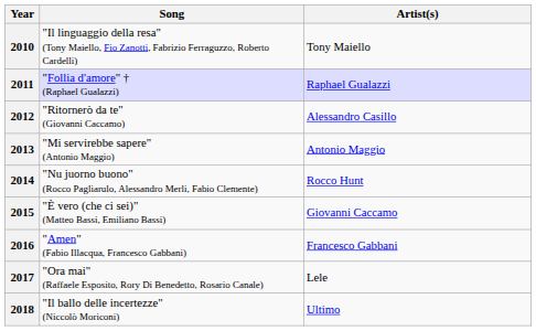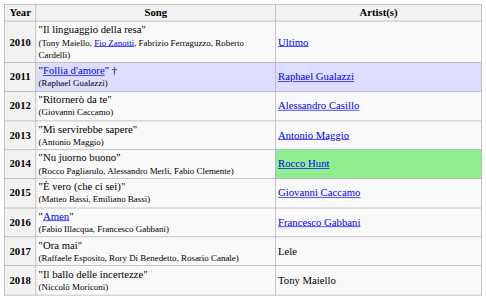 <table class="wikitable plainrowheaders">
 <tr>
 <th style="width:40px;">Year</th>
 <th style="width:350px;">Song</th>
 <th style="width:300px;">Artist(s)</th>
 </tr>
 <tr>
 <th scope="row">2010</th>
 <td>"Il linguaggio della resa"<br><small>(Tony Maiello, <a href='#'>Fio Zanotti</a>, Fabrizio Ferraguzzo, Roberto Cardelli)</small></td>
-<td>Tony Maiello</td>
+<td><a href='#'>Ultimo</a></td>
 </tr>
 <tr style="background-color:#DDF;">
 <th scope="row">2011</th>
 <td>"<a href='#'>Follia d'amore</a>" †<br><small>(Raphael Gualazzi)</small></td>
 <td><a href='#'>Raphael Gualazzi</a></td>
 </tr>
 <tr>
 <th scope="row">2012</th>
 <td>"Ritornerò da te"<br><small>(Giovanni Caccamo)</small></td>
 <td><a href='#'>Alessandro Casillo</a></td>
 </tr>
 <tr>
 <th scope="row">2013</th>
 <td>"Mi servirebbe sapere"<br><small>(Antonio Maggio)</small></td>
 <td><a href='#'>Antonio Maggio</a></td>
 </tr>
 <tr>
 <th scope="row">2014</th>
 <td>"Nu juorno buono"<br><small>(Rocco Pagliarulo, Alessandro Merli, Fabio Clemente)</small></td>
-<td><a href='#'>Rocco Hunt</a></td>
+<td style="background: lightgreen;"><a href='#'>Rocco Hunt</a></td>
 </tr>
 <tr>
 <th scope="row">2015</th>
 <td>"È vero (che ci sei)"<br><small>(Matteo Bassi, Emiliano Bassi)</small></td>
 <td><a href='#'>Giovanni Caccamo</a></td>
 </tr>
 <tr>
 <th scope="row">2016</th>
 <td>"<a href='#'>Amen</a>"<br><small>(Fabio Illacqua, Francesco Gabbani)</small></td>
 <td><a href='#'>Francesco Gabbani</a></td>
 </tr>
 <tr>
 <th scope="row">2017</th>
 <td>"Ora mai"<br><small>(Raffaele Esposito, Rory Di Benedetto, Rosario Canale)</small></td>
 <td>Lele</td>
 </tr>
 <tr>
 <th scope="row">2018</th>
 <td>"Il ballo delle incertezze"<br><small>(Niccolò Moriconi)</small></td>
-<td><a href='#'>Ultimo</a></td>
+<td>Tony Maiello</td>
 </tr>
 </table>
